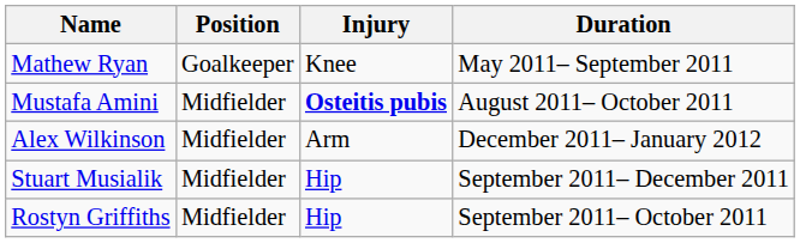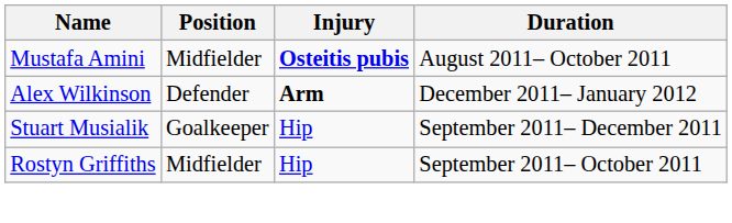 <table class="wikitable">
 <tr>
 <th>Name</th>
 <th>Position</th>
 <th>Injury</th>
 <th>Duration</th>
-</tr>
-<tr>
-<td> <a href='#'>Mathew Ryan</a></td>
-<td>Goalkeeper</td>
-<td>Knee</td>
-<td>May 2011– September 2011</td>
 </tr>
 <tr>
 <td> <a href='#'>Mustafa Amini</a></td>
 <td>Midfielder</td>
 <td><strong><a href='#'>Osteitis pubis</a></strong></td>
 <td>August 2011– October 2011</td>
 </tr>
 <tr>
 <td> <a href='#'>Alex Wilkinson</a></td>
-<td>Midfielder</td>
-<td>Arm</td>
+<td>Defender</td>
+<td><strong>Arm</strong></td>
 <td>December 2011– January 2012</td>
 </tr>
 <tr>
 <td> <a href='#'>Stuart Musialik</a></td>
-<td>Midfielder</td>
+<td>Goalkeeper</td>
 <td><a href='#'>Hip</a></td>
 <td>September 2011– December 2011</td>
 </tr>
 <tr>
 <td> <a href='#'>Rostyn Griffiths</a></td>
 <td>Midfielder</td>
 <td><a href='#'>Hip</a></td>
 <td>September 2011– October 2011</td>
 </tr>
 </table>
